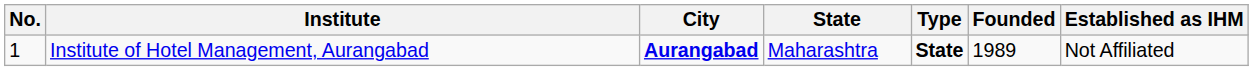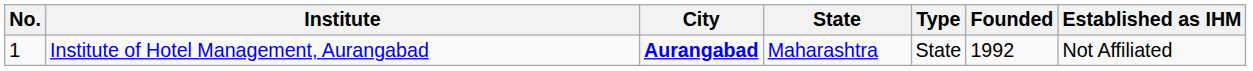 <table class="wikitable sortable" style="font-size: 93%">
 <tr>
 <th>No.</th>
 <th scope="col" style="width:443px;">Institute</th>
 <th scope="col" style="width:80px;">City</th>
 <th scope="col" style="width:105px;">State</th>
 <th>Type</th>
 <th scope="col" style="width:30px;">Founded</th>
 <th>Established as IHM</th>
 </tr>
 <tr>
 <td>1</td>
 <td><a href='#'>Institute of Hotel Management, Aurangabad</a></td>
 <td><strong><a href='#'>Aurangabad</a></strong></td>
 <td><a href='#'>Maharashtra</a></td>
-<td><strong>State</strong></td>
-<td>1989</td>
+<td>State</td>
+<td>1992</td>
 <td>Not Affiliated</td>
 </tr>
 </table>
